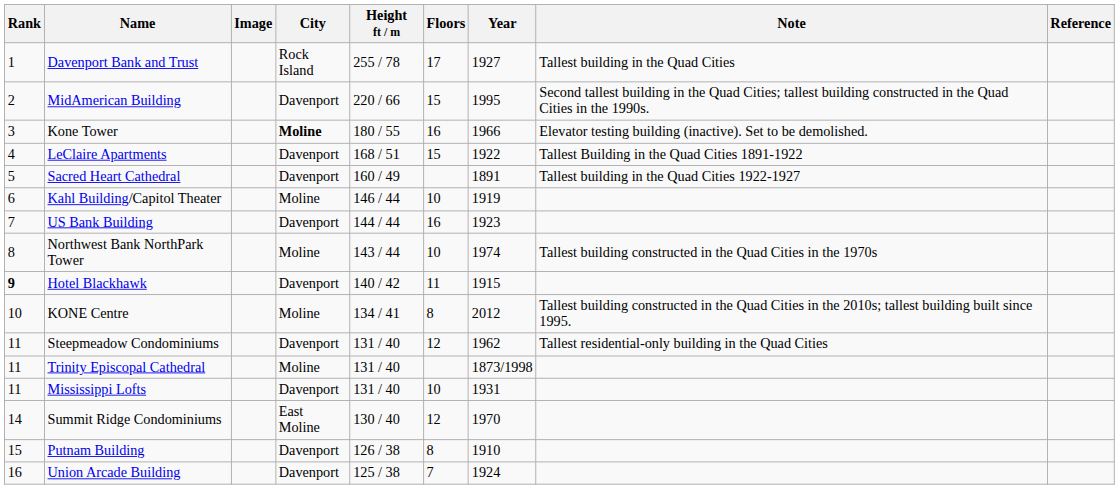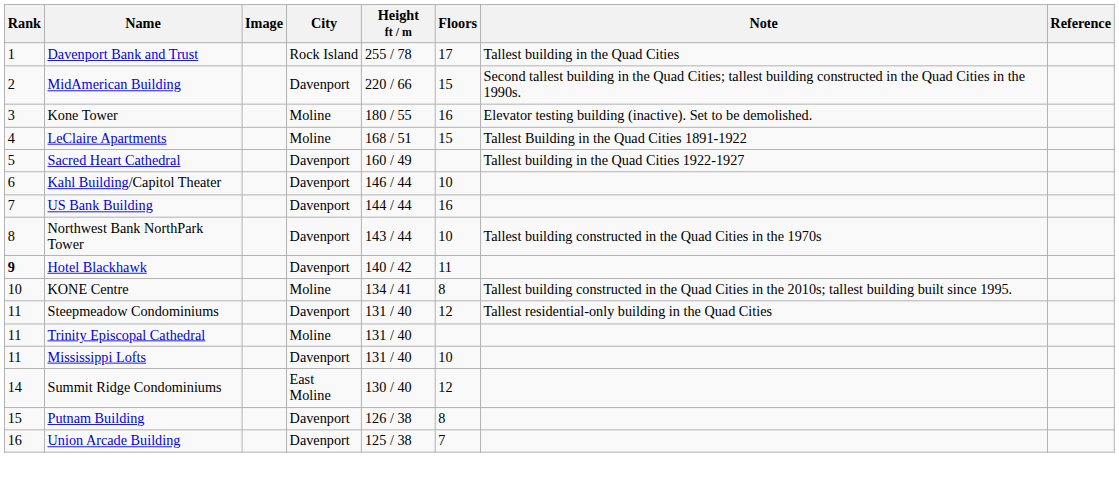 <table class="wikitable sortable">
 <tr>
 <th>Rank</th>
 <th>Name</th>
 <th>Image</th>
 <th>City</th>
 <th width="75">Height<br><small>ft / m</small></th>
 <th>Floors</th>
-<th>Year</th>
 <th class="unsortable">Note</th>
 <th class="unsortable">Reference</th>
 </tr>
 <tr>
 <td>1</td>
 <td><a href='#'>Davenport Bank and Trust</a></td>
 <td></td>
 <td>Rock Island</td>
 <td>255 / 78</td>
 <td>17</td>
-<td>1927</td>
 <td>Tallest building in the Quad Cities</td>
 <td style="text-align:center;"></td>
 </tr>
 <tr>
 <td>2</td>
 <td><a href='#'>MidAmerican Building</a></td>
 <td></td>
 <td>Davenport</td>
 <td>220 / 66</td>
 <td>15</td>
-<td>1995</td>
 <td>Second tallest building in the Quad Cities; tallest building constructed in the Quad Cities in the 1990s.</td>
 <td style="text-align:center;"></td>
 </tr>
 <tr>
 <td>3</td>
 <td>Kone Tower</td>
 <td></td>
-<td><strong>Moline</strong></td>
+<td>Moline</td>
 <td>180 / 55</td>
 <td>16</td>
-<td>1966</td>
 <td>Elevator testing building (inactive). Set to be demolished.</td>
 <td style="text-align:center;"></td>
 </tr>
 <tr>
 <td>4</td>
 <td><a href='#'>LeClaire Apartments</a></td>
 <td></td>
-<td>Davenport</td>
+<td>Moline</td>
 <td>168 / 51</td>
 <td>15</td>
-<td>1922</td>
 <td>Tallest Building in the Quad Cities 1891-1922</td>
 <td style="text-align:center;"></td>
 </tr>
 <tr>
 <td>5</td>
 <td><a href='#'>Sacred Heart Cathedral</a></td>
 <td></td>
 <td>Davenport</td>
 <td>160 / 49</td>
 <td></td>
-<td>1891</td>
 <td>Tallest building in the Quad Cities 1922-1927</td>
 <td style="text-align:center;"></td>
 </tr>
 <tr>
 <td>6</td>
 <td><a href='#'>Kahl Building</a>/Capitol Theater</td>
 <td></td>
-<td>Moline</td>
+<td>Davenport</td>
 <td>146 / 44</td>
 <td>10</td>
-<td>1919</td>
 <td></td>
 <td style="text-align:center;"></td>
 </tr>
 <tr>
 <td>7</td>
 <td><a href='#'>US Bank Building</a></td>
 <td></td>
 <td>Davenport</td>
 <td>144 / 44</td>
 <td>16</td>
-<td>1923</td>
 <td></td>
 <td style="text-align:center;"></td>
 </tr>
 <tr>
 <td>8</td>
 <td>Northwest Bank NorthPark Tower</td>
 <td></td>
-<td>Moline</td>
+<td>Davenport</td>
 <td>143 / 44</td>
 <td>10</td>
-<td>1974</td>
 <td>Tallest building constructed in the Quad Cities in the 1970s</td>
 <td style="text-align:center;"></td>
 </tr>
 <tr>
 <td><strong>9</strong></td>
 <td><a href='#'>Hotel Blackhawk</a></td>
 <td></td>
 <td>Davenport</td>
 <td>140 / 42</td>
 <td>11</td>
-<td>1915</td>
 <td></td>
 <td style="text-align:center;"></td>
 </tr>
 <tr>
 <td>10</td>
 <td>KONE Centre</td>
 <td></td>
 <td>Moline</td>
 <td>134 / 41</td>
 <td>8</td>
-<td>2012</td>
 <td>Tallest building constructed in the Quad Cities in the 2010s; tallest building built since 1995.</td>
 <td style="text-align:center;"></td>
 </tr>
 <tr>
 <td>11</td>
 <td>Steepmeadow Condominiums</td>
 <td></td>
 <td>Davenport</td>
 <td>131 / 40</td>
 <td>12</td>
-<td>1962</td>
 <td>Tallest residential-only building in the Quad Cities</td>
 <td style="text-align:center;"></td>
 </tr>
 <tr>
 <td>11</td>
 <td><a href='#'>Trinity Episcopal Cathedral</a></td>
 <td></td>
 <td>Moline</td>
 <td>131 / 40</td>
 <td></td>
-<td>1873/1998</td>
 <td></td>
 <td style="text-align:center;"></td>
 </tr>
 <tr>
 <td>11</td>
 <td><a href='#'>Mississippi Lofts</a></td>
 <td></td>
 <td>Davenport</td>
 <td>131 / 40</td>
 <td>10</td>
-<td>1931</td>
 <td></td>
 <td style="text-align:center;"></td>
 </tr>
 <tr>
 <td>14</td>
 <td>Summit Ridge Condominiums</td>
 <td></td>
 <td>East Moline</td>
 <td>130 / 40</td>
 <td>12</td>
-<td>1970</td>
 <td></td>
 <td style="text-align:center;"></td>
 </tr>
 <tr>
 <td>15</td>
 <td><a href='#'>Putnam Building</a></td>
 <td></td>
 <td>Davenport</td>
 <td>126 / 38</td>
 <td>8</td>
-<td>1910</td>
 <td></td>
 <td style="text-align:center;"></td>
 </tr>
 <tr>
 <td>16</td>
 <td><a href='#'>Union Arcade Building</a></td>
 <td></td>
 <td>Davenport</td>
 <td>125 / 38</td>
 <td>7</td>
-<td>1924</td>
 <td></td>
 <td style="text-align:center;"></td>
 </tr>
 </table>
